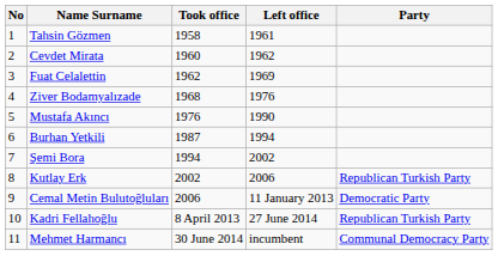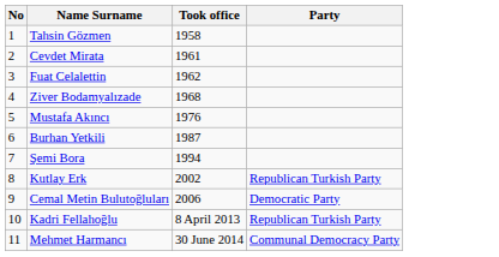 <table class="wikitable">
 <tr>
 <th>No</th>
 <th>Name Surname</th>
 <th>Took office</th>
-<th>Left office</th>
 <th>Party</th>
 </tr>
 <tr>
 <td>1</td>
 <td><a href='#'>Tahsin Gözmen</a></td>
 <td>1958</td>
-<td>1961</td>
 <td></td>
 </tr>
 <tr>
 <td>2</td>
 <td><a href='#'>Cevdet Mirata</a></td>
-<td>1960</td>
-<td>1962</td>
+<td>1961</td>
 <td></td>
 </tr>
 <tr>
 <td>3</td>
 <td><a href='#'>Fuat Celalettin</a></td>
 <td>1962</td>
-<td>1969</td>
 <td></td>
 </tr>
 <tr>
 <td>4</td>
 <td><a href='#'>Ziver Bodamyalızade</a></td>
 <td>1968</td>
-<td>1976</td>
 <td></td>
 </tr>
 <tr>
 <td>5</td>
 <td><a href='#'>Mustafa Akıncı</a></td>
 <td>1976</td>
-<td>1990</td>
 <td></td>
 </tr>
 <tr>
 <td>6</td>
 <td><a href='#'>Burhan Yetkili</a></td>
 <td>1987</td>
-<td>1994</td>
 <td></td>
 </tr>
 <tr>
 <td>7</td>
 <td><a href='#'>Şemi Bora</a></td>
 <td>1994</td>
-<td>2002</td>
 <td></td>
 </tr>
 <tr>
 <td>8</td>
 <td><a href='#'>Kutlay Erk</a></td>
 <td>2002</td>
-<td>2006</td>
 <td><a href='#'>Republican Turkish Party</a></td>
 </tr>
 <tr>
 <td>9</td>
 <td><a href='#'>Cemal Metin Bulutoğluları</a></td>
 <td>2006</td>
-<td>11 January 2013</td>
 <td><a href='#'>Democratic Party</a></td>
 </tr>
 <tr>
 <td>10</td>
 <td><a href='#'>Kadri Fellahoğlu</a></td>
 <td>8 April 2013</td>
-<td>27 June 2014</td>
 <td><a href='#'>Republican Turkish Party</a></td>
 </tr>
 <tr>
 <td>11</td>
 <td><a href='#'>Mehmet Harmancı</a></td>
 <td>30 June 2014</td>
-<td>incumbent</td>
 <td><a href='#'>Communal Democracy Party</a></td>
 </tr>
 </table>
